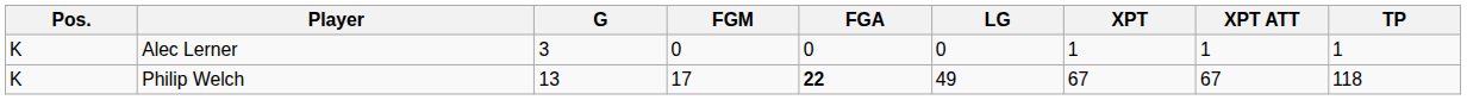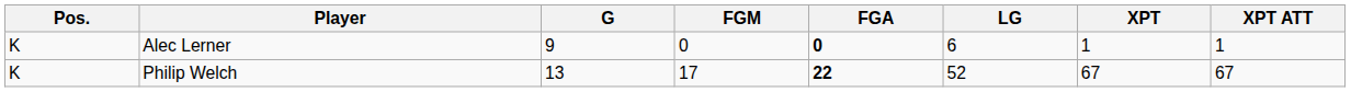 <table class="wikitable sortable">
 <tr>
 <th bgcolor="#DDDDFF" width="5%">Pos.</th>
 <th bgcolor="#DDDDFF" width="15%">Player</th>
 <th bgcolor="#DDDDFF" width="5%">G</th>
 <th bgcolor="#DDDDFF" width="5%">FGM</th>
 <th bgcolor="#DDDDFF" width="5%">FGA</th>
 <th bgcolor="#DDDDFF" width="5%">LG</th>
 <th bgcolor="#DDDDFF" width="5%">XPT</th>
 <th bgcolor="#DDDDFF" width="5%">XPT ATT</th>
-<th bgcolor="#DDDDFF" width="5%">TP</th>
 </tr>
 <tr>
 <td>K</td>
 <td>Alec Lerner</td>
-<td>3</td>
+<td>9</td>
 <td>0</td>
-<td>0</td>
-<td>0</td>
-<td>1</td>
+<td><strong>0</strong></td>
+<td>6</td>
 <td>1</td>
 <td>1</td>
 </tr>
 <tr>
 <td>K</td>
 <td>Philip Welch</td>
 <td>13</td>
 <td>17</td>
 <td><strong>22</strong></td>
-<td>49</td>
+<td>52</td>
 <td>67</td>
 <td>67</td>
-<td>118</td>
 </tr>
 </table>
